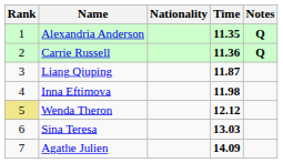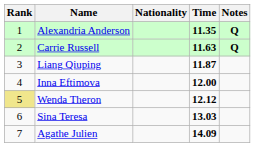 <table class="wikitable sortable" style="text-align:center">
 <tr>
 <th>Rank</th>
 <th>Name</th>
 <th>Nationality</th>
 <th>Time</th>
 <th>Notes</th>
 </tr>
 <tr bgcolor=ccffcc>
 <td>1</td>
 <td align=left><a href='#'>Alexandria Anderson</a></td>
 <td align=left></td>
 <td><strong>11.35</strong></td>
 <td><strong>Q</strong></td>
 </tr>
 <tr bgcolor=ccffcc>
 <td>2</td>
 <td align=left><a href='#'>Carrie Russell</a></td>
 <td align=left></td>
-<td><strong>11.36</strong></td>
+<td><strong>11.63</strong></td>
 <td><strong>Q</strong></td>
 </tr>
 <tr>
 <td>3</td>
 <td align=left><a href='#'>Liang Qiuping</a></td>
 <td align=left></td>
 <td><strong>11.87</strong></td>
 <td></td>
 </tr>
 <tr>
 <td>4</td>
 <td align=left><a href='#'>Inna Eftimova</a></td>
 <td align=left></td>
-<td><strong>11.98</strong></td>
+<td><strong>12.00</strong></td>
 <td></td>
 </tr>
 <tr>
 <td style="background: khaki;">5</td>
 <td align=left><a href='#'>Wenda Theron</a></td>
 <td align=left></td>
 <td><strong>12.12</strong></td>
 <td></td>
 </tr>
 <tr>
 <td>6</td>
 <td align=left><a href='#'>Sina Teresa</a></td>
 <td align=left></td>
 <td><strong>13.03</strong></td>
 <td></td>
 </tr>
 <tr>
 <td>7</td>
 <td align=left><a href='#'>Agathe Julien</a></td>
 <td align=left></td>
 <td><strong>14.09</strong></td>
 <td></td>
 </tr>
 </table>
